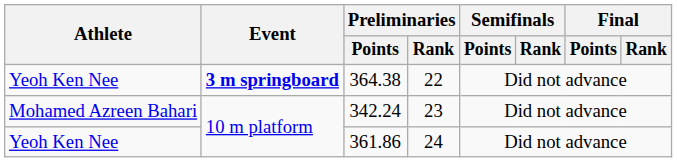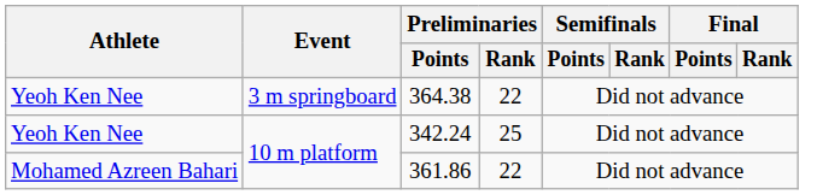 <table class="wikitable" style="font-size:90%;">
 <tr>
 <th rowspan=2>Athlete</th>
 <th rowspan=2>Event</th>
 <th colspan=2>Preliminaries</th>
 <th colspan=2>Semifinals</th>
 <th colspan=2>Final</th>
 </tr>
 <tr style="font-size:95%">
 <th>Points</th>
 <th>Rank</th>
 <th>Points</th>
 <th>Rank</th>
 <th>Points</th>
 <th>Rank</th>
 </tr>
 <tr align=center>
 <td align=left><a href='#'>Yeoh Ken Nee</a></td>
-<td align=left><strong><a href='#'>3 m springboard</a></strong></td>
+<td align=left><a href='#'>3 m springboard</a></td>
 <td>364.38</td>
 <td>22</td>
 <td colspan=4>Did not advance</td>
 </tr>
 <tr align=center>
-<td align=left><a href='#'>Mohamed Azreen Bahari</a></td>
+<td align=left><a href='#'>Yeoh Ken Nee</a></td>
 <td align=left rowspan=2><a href='#'>10 m platform</a></td>
 <td>342.24</td>
-<td>23</td>
+<td>25</td>
 <td colspan=4>Did not advance</td>
 </tr>
 <tr align=center>
-<td align=left><a href='#'>Yeoh Ken Nee</a></td>
+<td align=left><a href='#'>Mohamed Azreen Bahari</a></td>
 <td>361.86</td>
-<td>24</td>
+<td>22</td>
 <td colspan=4>Did not advance</td>
 </tr>
 </table>
